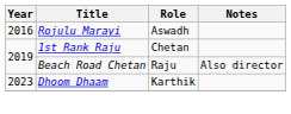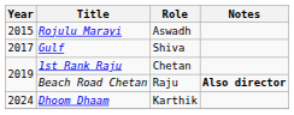 <table class="wikitable">
 <tr>
 <th>Year</th>
 <th>Title</th>
 <th>Role</th>
 <th>Notes</th>
 </tr>
 <tr>
-<td>2016</td>
+<td>2015</td>
 <td><a href='#'><em>Rojulu Marayi</em></a></td>
 <td>Aswadh</td>
+<td></td>
+</tr>
+<tr>
+<td>2017</td>
+<td><a href='#'><em>Gulf</em></a></td>
+<td>Shiva</td>
 <td></td>
 </tr>
 <tr>
 <td rowspan="2">2019</td>
 <td><a href='#'><em>1st Rank Raju</em></a></td>
 <td>Chetan</td>
 <td></td>
 </tr>
 <tr>
 <td><em>Beach Road Chetan</em></td>
 <td>Raju</td>
-<td>Also director</td>
+<td><strong>Also director</strong></td>
 </tr>
 <tr>
-<td>2023</td>
+<td>2024</td>
 <td><em><a href='#'>Dhoom Dhaam</a></em></td>
 <td>Karthik</td>
 <td></td>
 </tr>
 <tr>
 </tr>
 </table>
